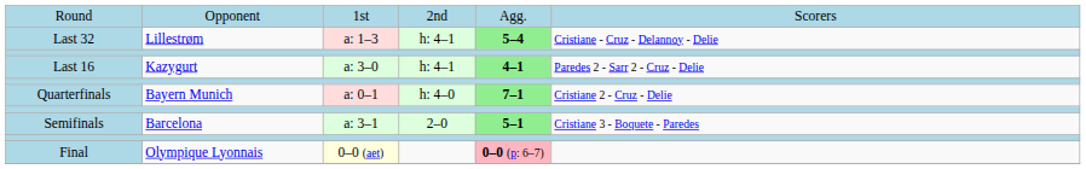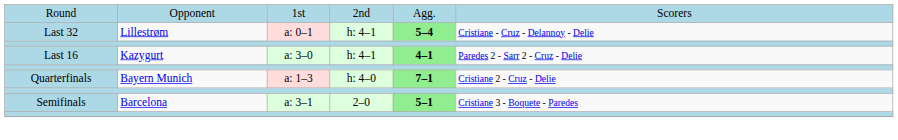 <table class="wikitable" style="text-align:center">
 <tr bgcolor=lightblue>
 <td width=150px>Round</td>
 <td width=200px>Opponent</td>
 <td width=80px>1st</td>
 <td width=80px>2nd</td>
 <td width=80px>Agg.</td>
 <td width=600px>Scorers</td>
 </tr>
 <tr>
 <td bgcolor=lightblue>Last 32</td>
 <td align=left> <a href='#'>Lillestrøm</a></td>
-<td bgcolor="#ffdddd">a: 1–3</td>
+<td bgcolor="#ffdddd">a: 0–1</td>
 <td bgcolor="#ddffdd">h: 4–1</td>
 <td bgcolor=lightgreen><strong>5–4</strong></td>
 <td align=left><small><a href='#'>Cristiane</a> - <a href='#'>Cruz</a> - <a href='#'>Delannoy</a> - <a href='#'>Delie</a></small></td>
 </tr>
 <tr bgcolor=lightblue>
 <td colspan=6></td>
 </tr>
 <tr>
 <td bgcolor=lightblue>Last 16</td>
 <td align=left> <a href='#'>Kazygurt</a></td>
 <td bgcolor="#ddffdd">a: 3–0</td>
 <td bgcolor="#ddffdd">h: 4–1</td>
 <td bgcolor=lightgreen><strong>4–1</strong></td>
 <td align=left><small><a href='#'>Paredes</a> 2 - <a href='#'>Sarr</a> 2 - <a href='#'>Cruz</a> - <a href='#'>Delie</a></small></td>
 </tr>
 <tr bgcolor=lightblue>
 <td colspan=6></td>
 </tr>
 <tr>
 <td bgcolor=lightblue>Quarterfinals</td>
 <td align=left> <a href='#'>Bayern Munich</a></td>
-<td bgcolor="#ffdddd">a: 0–1</td>
+<td bgcolor="#ffdddd">a: 1–3</td>
 <td bgcolor="#ddffdd">h: 4–0</td>
 <td bgcolor=lightgreen><strong>7–1</strong></td>
 <td align=left><small><a href='#'>Cristiane</a> 2 - <a href='#'>Cruz</a> - <a href='#'>Delie</a></small></td>
 </tr>
 <tr bgcolor=lightblue>
 <td colspan=6></td>
 </tr>
 <tr>
 <td bgcolor=lightblue>Semifinals</td>
 <td align=left> <a href='#'>Barcelona</a></td>
 <td bgcolor="#ddffdd">a: 3–1</td>
 <td bgcolor="#ddffdd">2–0</td>
 <td bgcolor=lightgreen><strong>5–1</strong></td>
 <td align=left><small><a href='#'>Cristiane</a> 3 - <a href='#'>Boquete</a> - <a href='#'>Paredes</a></small></td>
 </tr>
 <tr bgcolor=lightblue>
 <td colspan=6></td>
 </tr>
 <tr>
-<td bgcolor=lightblue>Final</td>
-<td align=left> <a href='#'>Olympique Lyonnais</a></td>
-<td bgcolor="#ffffdd">0–0 <small>(<a href='#'>aet</a>)</small></td>
-<td></td>
-<td bgcolor=lightpink><strong>0–0</strong> <small>(<a href='#'>p</a>: 6–7)</small></td>
-<td align=left></td>
-</tr>
-<tr>
 </tr>
 </table>
